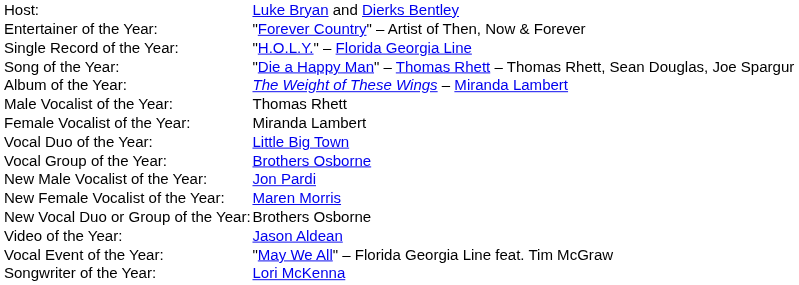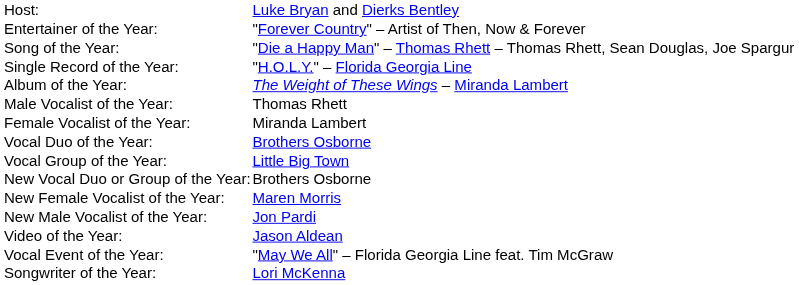 <table cellspacing="0" border="0" cellpadding="1">
 <tr>
 <td>Host:</td>
 <td><a href='#'>Luke Bryan</a> and <a href='#'>Dierks Bentley</a></td>
 </tr>
 <tr>
 <td>Entertainer of the Year:</td>
 <td>"<a href='#'>Forever Country</a>" – Artist of Then, Now & Forever</td>
 </tr>
 <tr>
+<td>Song of the Year:</td>
+<td>"<a href='#'>Die a Happy Man</a>" – <a href='#'>Thomas Rhett</a> – Thomas Rhett, Sean Douglas, Joe Spargur</td>
+</tr>
+<tr>
 <td>Single Record of the Year:</td>
 <td>"<a href='#'>H.O.L.Y.</a>" – <a href='#'>Florida Georgia Line</a></td>
-</tr>
-<tr>
-<td>Song of the Year:</td>
-<td>"<a href='#'>Die a Happy Man</a>" – <a href='#'>Thomas Rhett</a> – Thomas Rhett, Sean Douglas, Joe Spargur</td>
 </tr>
 <tr>
 <td>Album of the Year:</td>
 <td><em><a href='#'>The Weight of These Wings</a></em> – <a href='#'>Miranda Lambert</a></td>
 </tr>
 <tr>
 <td>Male Vocalist of the Year:</td>
 <td>Thomas Rhett</td>
 </tr>
 <tr>
 <td>Female Vocalist of the Year:</td>
 <td>Miranda Lambert</td>
 </tr>
 <tr>
 <td>Vocal Duo of the Year:</td>
+<td><a href='#'>Brothers Osborne</a></td>
+</tr>
+<tr>
+<td>Vocal Group of the Year:</td>
 <td><a href='#'>Little Big Town</a></td>
 </tr>
 <tr>
-<td>Vocal Group of the Year:</td>
-<td><a href='#'>Brothers Osborne</a></td>
-</tr>
-<tr>
-<td>New Male Vocalist of the Year:</td>
-<td><a href='#'>Jon Pardi</a></td>
+<td>New Vocal Duo or Group of the Year:</td>
+<td>Brothers Osborne</td>
 </tr>
 <tr>
 <td>New Female Vocalist of the Year:</td>
 <td><a href='#'>Maren Morris</a></td>
 </tr>
 <tr>
-<td>New Vocal Duo or Group of the Year:</td>
-<td>Brothers Osborne</td>
+<td>New Male Vocalist of the Year:</td>
+<td><a href='#'>Jon Pardi</a></td>
 </tr>
 <tr>
 <td>Video of the Year:</td>
 <td><a href='#'>Jason Aldean</a></td>
 </tr>
 <tr>
 <td>Vocal Event of the Year:</td>
 <td>"<a href='#'>May We All</a>" – Florida Georgia Line feat. Tim McGraw</td>
 </tr>
 <tr>
 <td>Songwriter of the Year:</td>
 <td><a href='#'>Lori McKenna</a></td>
 </tr>
 </table>
